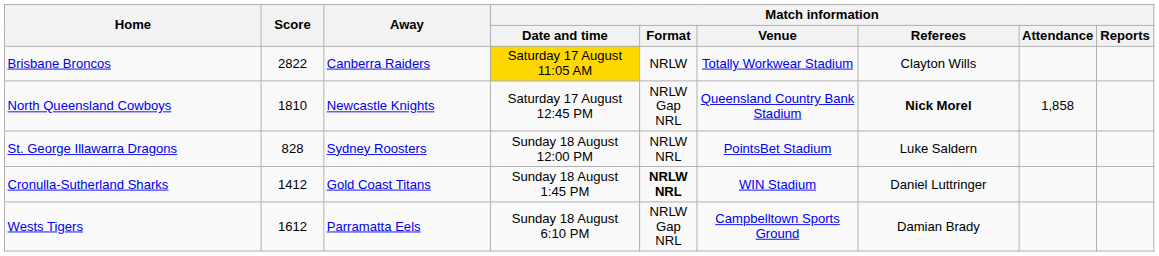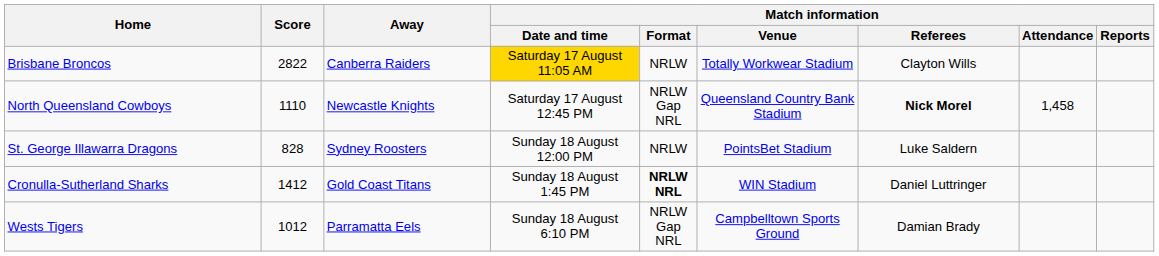 <table class="wikitable" width="100%" style="border-collapse:collapse; font-size:90%; text-align:center;">
 <tr>
 <th rowspan="2">Home</th>
 <th rowspan="2" text-align:center;>Score</th>
 <th rowspan="2">Away</th>
 <th colspan="6">Match information</th>
 </tr>
 <tr>
 <th width="13%">Date and time</th>
 <th width="5%">Format</th>
 <th width="14%">Venue</th>
 <th width="14%">Referees</th>
 <th width="5%">Attendance</th>
 <th width="5%">Reports</th>
 </tr>
 <tr>
 <td align="left"> <a href='#'>Brisbane Broncos</a></td>
 <td>2822</td>
 <td align="left"> <a href='#'>Canberra Raiders</a></td>
 <td style="background: gold;">Saturday 17 August<br>11:05 AM</td>
 <td>NRLW<br></td>
 <td><a href='#'>Totally Workwear Stadium</a></td>
 <td>Clayton Wills</td>
 <td></td>
 <td></td>
 </tr>
 <tr>
 <td align="left"> <a href='#'>North Queensland Cowboys</a></td>
-<td>1810</td>
+<td>1110</td>
 <td align="left"> <a href='#'>Newcastle Knights</a></td>
 <td>Saturday 17 August<br>12:45 PM</td>
 <td>NRLW<br>Gap<br>NRL</td>
 <td><a href='#'>Queensland Country Bank Stadium</a></td>
 <td><strong>Nick Morel</strong></td>
-<td>1,858</td>
+<td>1,458</td>
 <td></td>
 </tr>
 <tr>
 <td align="left"> <a href='#'>St. George Illawarra Dragons</a></td>
 <td>828</td>
 <td align="left"> <a href='#'>Sydney Roosters</a></td>
 <td>Sunday 18 August<br>12:00 PM</td>
-<td>NRLW<br>NRL</td>
+<td>NRLW<br></td>
 <td><a href='#'>PointsBet Stadium</a></td>
 <td>Luke Saldern</td>
 <td></td>
 <td></td>
 </tr>
 <tr>
 <td align="left"> <a href='#'>Cronulla-Sutherland Sharks</a></td>
 <td>1412</td>
 <td align="left"> <a href='#'>Gold Coast Titans</a></td>
 <td>Sunday 18 August<br>1:45 PM</td>
 <td><strong>NRLW<br>NRL</strong></td>
 <td><a href='#'>WIN Stadium</a></td>
 <td>Daniel Luttringer</td>
 <td></td>
 <td></td>
 </tr>
 <tr>
 <td align="left"> <a href='#'>Wests Tigers</a></td>
-<td>1612</td>
+<td>1012</td>
 <td align="left"> <a href='#'>Parramatta Eels</a></td>
 <td>Sunday 18 August<br>6:10 PM</td>
 <td>NRLW<br>Gap<br>NRL</td>
 <td><a href='#'>Campbelltown Sports Ground</a></td>
 <td>Damian Brady</td>
 <td></td>
 <td></td>
 </tr>
 </table>
